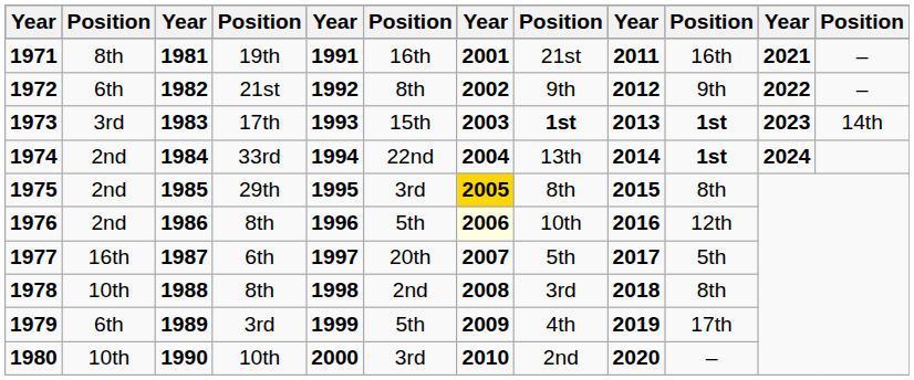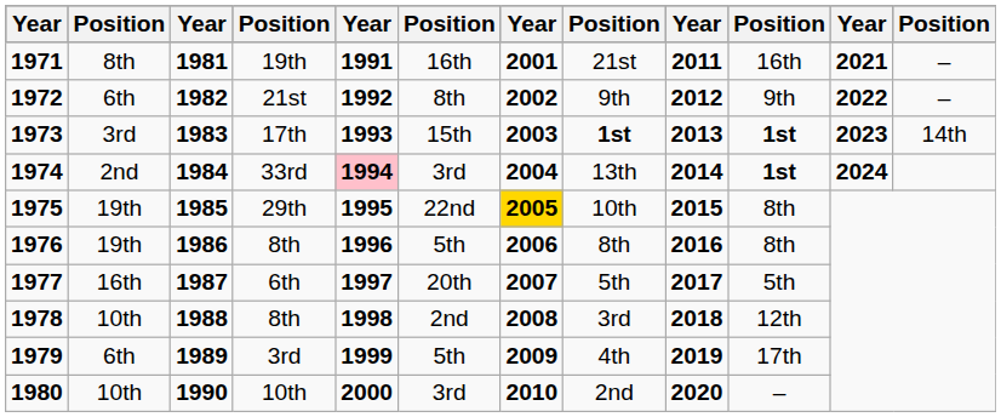 <table class="wikitable" style="text-align:center;">
 <tr style="background:#000000">
 <th>Year</th>
 <th>Position</th>
 <th>Year</th>
 <th>Position</th>
 <th>Year</th>
 <th>Position</th>
 <th>Year</th>
 <th>Position</th>
 <th>Year</th>
 <th>Position</th>
 <th>Year</th>
 <th>Position</th>
 </tr>
 <tr>
 <td><strong>1971</strong></td>
 <td>8th</td>
 <td><strong>1981</strong></td>
 <td>19th</td>
 <td><strong>1991</strong></td>
 <td>16th</td>
 <td><strong>2001</strong></td>
 <td>21st</td>
 <td><strong>2011</strong></td>
 <td>16th</td>
 <td><strong>2021</strong></td>
 <td>–</td>
 </tr>
 <tr>
 <td><strong>1972</strong></td>
 <td>6th</td>
 <td><strong>1982</strong></td>
 <td>21st</td>
 <td><strong>1992</strong></td>
 <td>8th</td>
 <td><strong>2002</strong></td>
 <td>9th</td>
 <td><strong>2012</strong></td>
 <td>9th</td>
 <td><strong>2022</strong></td>
 <td>–</td>
 </tr>
 <tr>
 <td><strong>1973</strong></td>
 <td>3rd</td>
 <td><strong>1983</strong></td>
 <td>17th</td>
 <td><strong>1993</strong></td>
 <td>15th</td>
 <td><strong>2003</strong></td>
 <td><strong>1st</strong></td>
 <td><strong>2013</strong></td>
 <td><strong>1st</strong></td>
 <td><strong>2023</strong></td>
 <td>14th</td>
 </tr>
 <tr>
 <td><strong>1974</strong></td>
 <td>2nd</td>
 <td><strong>1984</strong></td>
 <td>33rd</td>
-<td><strong>1994</strong></td>
-<td>22nd</td>
+<td style="background: pink;"><strong>1994</strong></td>
+<td>3rd</td>
 <td><strong>2004</strong></td>
 <td>13th</td>
 <td><strong>2014</strong></td>
 <td><strong>1st</strong></td>
 <td><strong>2024</strong></td>
 <td></td>
 </tr>
 <tr>
 <td><strong>1975</strong></td>
-<td>2nd</td>
+<td>19th</td>
 <td><strong>1985</strong></td>
 <td>29th</td>
 <td><strong>1995</strong></td>
-<td>3rd</td>
+<td>22nd</td>
 <td style="background: gold;"><strong>2005</strong></td>
-<td>8th</td>
+<td>10th</td>
 <td><strong>2015</strong></td>
 <td>8th</td>
 </tr>
 <tr>
 <td><strong>1976</strong></td>
-<td>2nd</td>
+<td>19th</td>
 <td><strong>1986</strong></td>
 <td>8th</td>
 <td><strong>1996</strong></td>
 <td>5th</td>
-<td style="background: lightyellow;"><strong>2006</strong></td>
-<td>10th</td>
+<td><strong>2006</strong></td>
+<td>8th</td>
 <td><strong>2016</strong></td>
-<td>12th</td>
+<td>8th</td>
 </tr>
 <tr>
 <td><strong>1977</strong></td>
 <td>16th</td>
 <td><strong>1987</strong></td>
 <td>6th</td>
 <td><strong>1997</strong></td>
 <td>20th</td>
 <td><strong>2007</strong></td>
 <td>5th</td>
 <td><strong>2017</strong></td>
 <td>5th</td>
 </tr>
 <tr>
 <td><strong>1978</strong></td>
 <td>10th</td>
 <td><strong>1988</strong></td>
 <td>8th</td>
 <td><strong>1998</strong></td>
 <td>2nd</td>
 <td><strong>2008</strong></td>
 <td>3rd</td>
 <td><strong>2018</strong></td>
-<td>8th</td>
+<td>12th</td>
 </tr>
 <tr>
 <td><strong>1979</strong></td>
 <td>6th</td>
 <td><strong>1989</strong></td>
 <td>3rd</td>
 <td><strong>1999</strong></td>
 <td>5th</td>
 <td><strong>2009</strong></td>
 <td>4th</td>
 <td><strong>2019</strong></td>
 <td>17th</td>
 </tr>
 <tr>
 <td><strong>1980</strong></td>
 <td>10th</td>
 <td><strong>1990</strong></td>
 <td>10th</td>
 <td><strong>2000</strong></td>
 <td>3rd</td>
 <td><strong>2010</strong></td>
 <td>2nd</td>
 <td><strong>2020</strong></td>
 <td>–</td>
 </tr>
 </table>
